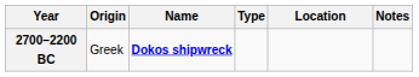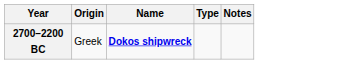 <table class="wikitable" style="font-size:1.00em; line-height:1.5em;">
 <tr>
 <th width="100">Year</th>
 <th>Origin</th>
 <th>Name</th>
 <th>Type</th>
-<th width="130">Location</th>
 <th>Notes</th>
 </tr>
 <tr>
 <th>2700–2200 BC</th>
 <td>Greek</td>
 <td><a href='#'><strong>Dokos shipwreck</strong></a></td>
 <td></td>
 <td></td>
-<td></td>
 </tr>
 </table>
